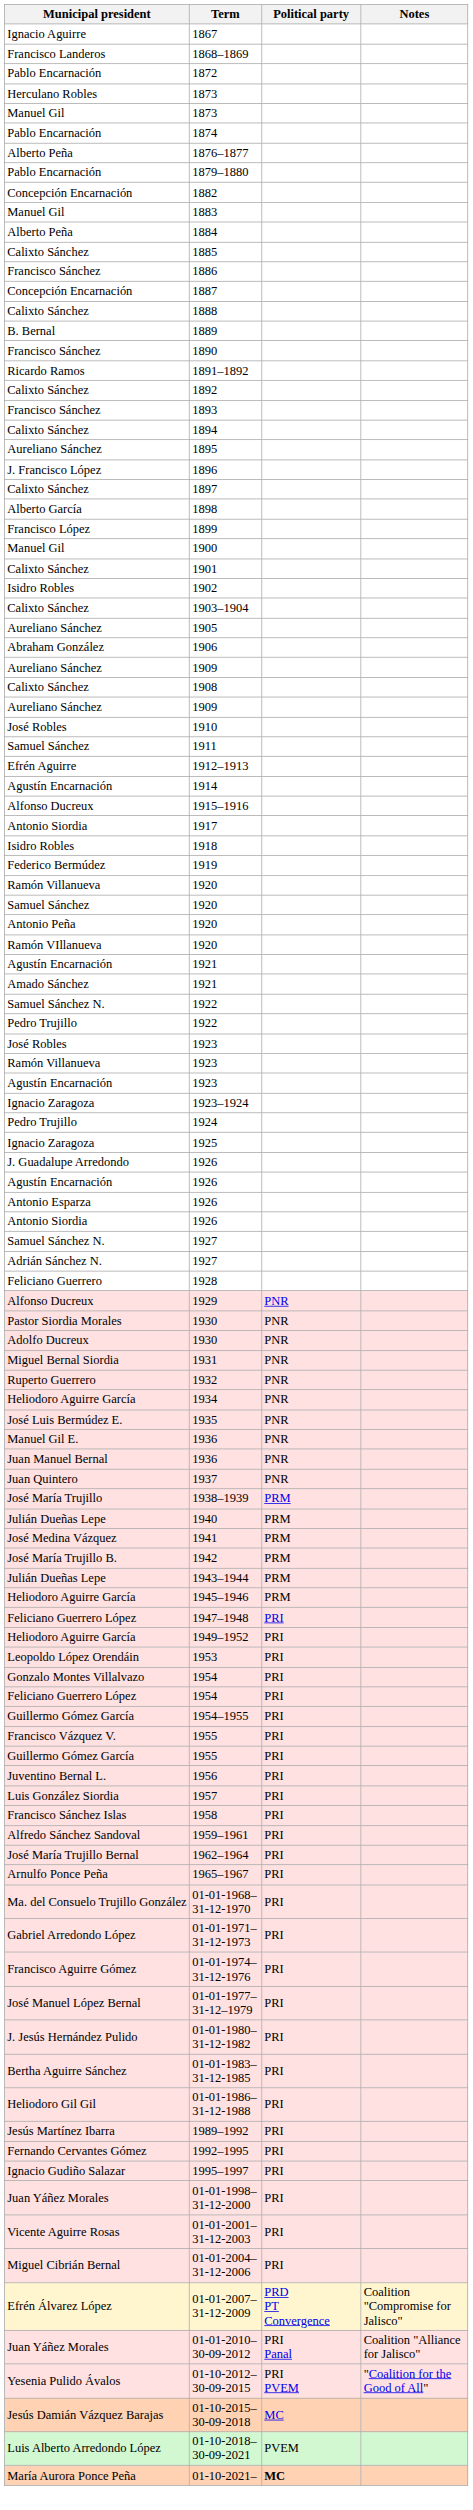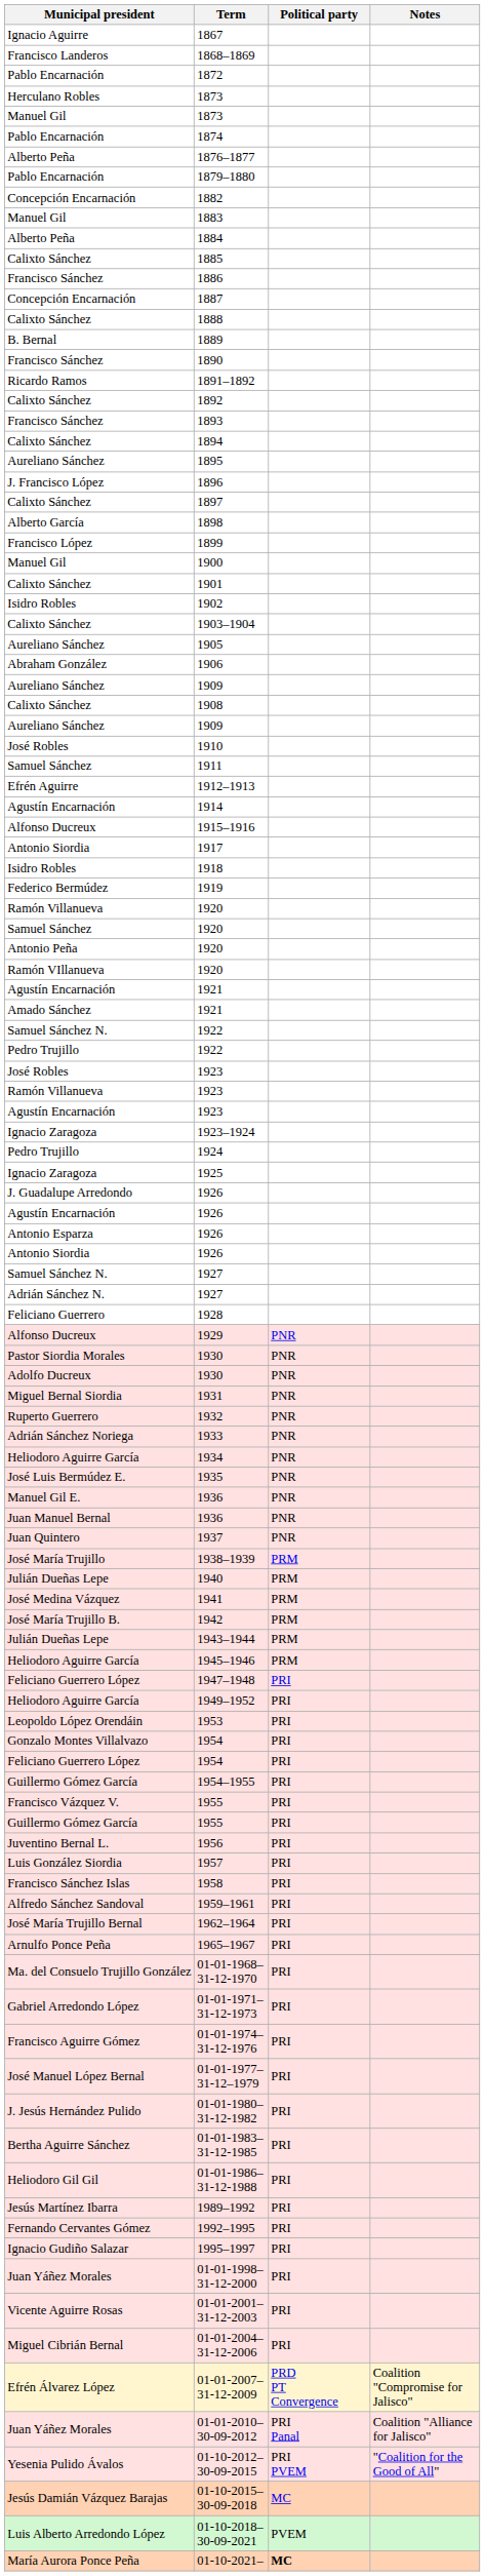 <table class="wikitable">
 <tr>
 <th>Municipal president</th>
 <th width=85px>Term</th>
 <th width=120px>Political party</th>
 <th width=130px>Notes</th>
 </tr>
 <tr style="background:#ffffff">
 <td>Ignacio Aguirre</td>
 <td>1867</td>
 <td></td>
 <td></td>
 </tr>
 <tr style="background:#ffffff">
 <td>Francisco Landeros</td>
 <td>1868–1869</td>
 <td></td>
 <td></td>
 </tr>
 <tr style="background:#ffffff">
 <td>Pablo Encarnación</td>
 <td>1872</td>
 <td></td>
 <td></td>
 </tr>
 <tr style="background:#ffffff">
 <td>Herculano Robles</td>
 <td>1873</td>
 <td></td>
 <td></td>
 </tr>
 <tr style="background:#ffffff">
 <td>Manuel Gil</td>
 <td>1873</td>
 <td></td>
 <td></td>
 </tr>
 <tr style="background:#ffffff">
 <td>Pablo Encarnación</td>
 <td>1874</td>
 <td></td>
 <td></td>
 </tr>
 <tr style="background:#ffffff">
 <td>Alberto Peña</td>
 <td>1876–1877</td>
 <td></td>
 <td></td>
 </tr>
 <tr style="background:#ffffff">
 <td>Pablo Encarnación</td>
 <td>1879–1880</td>
 <td></td>
 <td></td>
 </tr>
 <tr style="background:#ffffff">
 <td>Concepción Encarnación</td>
 <td>1882</td>
 <td></td>
 <td></td>
 </tr>
 <tr style="background:#ffffff">
 <td>Manuel Gil</td>
 <td>1883</td>
 <td></td>
 <td></td>
 </tr>
 <tr style="background:#ffffff">
 <td>Alberto Peña</td>
 <td>1884</td>
 <td></td>
 <td></td>
 </tr>
 <tr style="background:#ffffff">
 <td>Calixto Sánchez</td>
 <td>1885</td>
 <td></td>
 <td></td>
 </tr>
 <tr style="background:#ffffff">
 <td>Francisco Sánchez</td>
 <td>1886</td>
 <td></td>
 <td></td>
 </tr>
 <tr style="background:#ffffff">
 <td>Concepción Encarnación</td>
 <td>1887</td>
 <td></td>
 <td></td>
 </tr>
 <tr style="background:#ffffff">
 <td>Calixto Sánchez</td>
 <td>1888</td>
 <td></td>
 <td></td>
 </tr>
 <tr style="background:#ffffff">
 <td>B. Bernal</td>
 <td>1889</td>
 <td></td>
 <td></td>
 </tr>
 <tr style="background:#ffffff">
 <td>Francisco Sánchez</td>
 <td>1890</td>
 <td></td>
 <td></td>
 </tr>
 <tr style="background:#ffffff">
 <td>Ricardo Ramos</td>
 <td>1891–1892</td>
 <td></td>
 <td></td>
 </tr>
 <tr style="background:#ffffff">
 <td>Calixto Sánchez</td>
 <td>1892</td>
 <td></td>
 <td></td>
 </tr>
 <tr style="background:#ffffff">
 <td>Francisco Sánchez</td>
 <td>1893</td>
 <td></td>
 <td></td>
 </tr>
 <tr style="background:#ffffff">
 <td>Calixto Sánchez</td>
 <td>1894</td>
 <td></td>
 <td></td>
 </tr>
 <tr style="background:#ffffff">
 <td>Aureliano Sánchez</td>
 <td>1895</td>
 <td></td>
 <td></td>
 </tr>
 <tr style="background:#ffffff">
 <td>J. Francisco López</td>
 <td>1896</td>
 <td></td>
 <td></td>
 </tr>
 <tr style="background:#ffffff">
 <td>Calixto Sánchez</td>
 <td>1897</td>
 <td></td>
 <td></td>
 </tr>
 <tr style="background:#ffffff">
 <td>Alberto García</td>
 <td>1898</td>
 <td></td>
 <td></td>
 </tr>
 <tr style="background:#ffffff">
 <td>Francisco López</td>
 <td>1899</td>
 <td></td>
 <td></td>
 </tr>
 <tr style="background:#ffffff">
 <td>Manuel Gil</td>
 <td>1900</td>
 <td></td>
 <td></td>
 </tr>
 <tr style="background:#ffffff">
 <td>Calixto Sánchez</td>
 <td>1901</td>
 <td></td>
 <td></td>
 </tr>
 <tr style="background:#ffffff">
 <td>Isidro Robles</td>
 <td>1902</td>
 <td></td>
 <td></td>
 </tr>
 <tr style="background:#ffffff">
 <td>Calixto Sánchez</td>
 <td>1903–1904</td>
 <td></td>
 <td></td>
 </tr>
 <tr style="background:#ffffff">
 <td>Aureliano Sánchez</td>
 <td>1905</td>
 <td></td>
 <td></td>
 </tr>
 <tr style="background:#ffffff">
 <td>Abraham González</td>
 <td>1906</td>
 <td></td>
 <td></td>
 </tr>
 <tr style="background:#ffffff">
 <td>Aureliano Sánchez</td>
 <td>1909</td>
 <td></td>
 <td></td>
 </tr>
 <tr style="background:#ffffff">
 <td>Calixto Sánchez</td>
 <td>1908</td>
 <td></td>
 <td></td>
 </tr>
 <tr style="background:#ffffff">
 <td>Aureliano Sánchez</td>
 <td>1909</td>
 <td></td>
 <td></td>
 </tr>
 <tr style="background:#ffffff">
 <td>José Robles</td>
 <td>1910</td>
 <td></td>
 <td></td>
 </tr>
 <tr style="background:#ffffff">
 <td>Samuel Sánchez</td>
 <td>1911</td>
 <td></td>
 <td></td>
 </tr>
 <tr style="background:#ffffff">
 <td>Efrén Aguirre</td>
 <td>1912–1913</td>
 <td></td>
 <td></td>
 </tr>
 <tr style="background:#ffffff">
 <td>Agustín Encarnación</td>
 <td>1914</td>
 <td></td>
 <td></td>
 </tr>
 <tr style="background:#ffffff">
 <td>Alfonso Ducreux</td>
 <td>1915–1916</td>
 <td></td>
 <td></td>
 </tr>
 <tr style="background:#ffffff">
 <td>Antonio Siordia</td>
 <td>1917</td>
 <td></td>
 <td></td>
 </tr>
 <tr style="background:#ffffff">
 <td>Isidro Robles</td>
 <td>1918</td>
 <td></td>
 <td></td>
 </tr>
 <tr style="background:#ffffff">
 <td>Federico Bermúdez</td>
 <td>1919</td>
 <td></td>
 <td></td>
 </tr>
 <tr style="background:#ffffff">
 <td>Ramón Villanueva</td>
 <td>1920</td>
 <td></td>
 <td></td>
 </tr>
 <tr style="background:#ffffff">
 <td>Samuel Sánchez</td>
 <td>1920</td>
 <td></td>
 <td></td>
 </tr>
 <tr style="background:#ffffff">
 <td>Antonio Peña</td>
 <td>1920</td>
 <td></td>
 <td></td>
 </tr>
 <tr style="background:#ffffff">
 <td>Ramón VIllanueva</td>
 <td>1920</td>
 <td></td>
 <td></td>
 </tr>
 <tr style="background:#ffffff">
 <td>Agustín Encarnación</td>
 <td>1921</td>
 <td></td>
 <td></td>
 </tr>
 <tr style="background:#ffffff">
 <td>Amado Sánchez</td>
 <td>1921</td>
 <td></td>
 <td></td>
 </tr>
 <tr style="background:#ffffff">
 <td>Samuel Sánchez N.</td>
 <td>1922</td>
 <td></td>
 <td></td>
 </tr>
 <tr style="background:#ffffff">
 <td>Pedro Trujillo</td>
 <td>1922</td>
 <td></td>
 <td></td>
 </tr>
 <tr style="background:#ffffff">
 <td>José Robles</td>
 <td>1923</td>
 <td></td>
 <td></td>
 </tr>
 <tr style="background:#ffffff">
 <td>Ramón Villanueva</td>
 <td>1923</td>
 <td></td>
 <td></td>
 </tr>
 <tr style="background:#ffffff">
 <td>Agustín Encarnación</td>
 <td>1923</td>
 <td></td>
 <td></td>
 </tr>
 <tr style="background:#ffffff">
 <td>Ignacio Zaragoza</td>
 <td>1923–1924</td>
 <td></td>
 <td></td>
 </tr>
 <tr style="background:#ffffff">
 <td>Pedro Trujillo</td>
 <td>1924</td>
 <td></td>
 <td></td>
 </tr>
 <tr style="background:#ffffff">
 <td>Ignacio Zaragoza</td>
 <td>1925</td>
 <td></td>
 <td></td>
 </tr>
 <tr style="background:#ffffff">
 <td>J. Guadalupe Arredondo</td>
 <td>1926</td>
 <td></td>
 <td></td>
 </tr>
 <tr style="background:#ffffff">
 <td>Agustín Encarnación</td>
 <td>1926</td>
 <td></td>
 <td></td>
 </tr>
 <tr style="background:#ffffff">
 <td>Antonio Esparza</td>
 <td>1926</td>
 <td></td>
 <td></td>
 </tr>
 <tr style="background:#ffffff">
 <td>Antonio Siordia</td>
 <td>1926</td>
 <td></td>
 <td></td>
 </tr>
 <tr style="background:#ffffff">
 <td>Samuel Sánchez N.</td>
 <td>1927</td>
 <td></td>
 <td></td>
 </tr>
 <tr style="background:#ffffff">
 <td>Adrián Sánchez N.</td>
 <td>1927</td>
 <td></td>
 <td></td>
 </tr>
 <tr style="background:#ffffff">
 <td>Feliciano Guerrero</td>
 <td>1928</td>
 <td></td>
 <td></td>
 </tr>
 <tr style="background:#ffe1e1">
 <td>Alfonso Ducreux</td>
 <td>1929</td>
 <td><a href='#'>PNR</a> </td>
 <td></td>
 </tr>
 <tr style="background:#ffe1e1">
 <td>Pastor Siordia Morales</td>
 <td>1930</td>
 <td>PNR </td>
 <td></td>
 </tr>
 <tr style="background:#ffe1e1">
 <td>Adolfo Ducreux</td>
 <td>1930</td>
 <td>PNR </td>
 <td></td>
 </tr>
 <tr style="background:#ffe1e1">
 <td>Miguel Bernal Siordia</td>
 <td>1931</td>
 <td>PNR </td>
 <td></td>
 </tr>
 <tr style="background:#ffe1e1">
 <td>Ruperto Guerrero</td>
 <td>1932</td>
 <td>PNR </td>
 <td></td>
 </tr>
 <tr style="background:#ffe1e1">
+<td>Adrián Sánchez Noriega</td>
+<td>1933</td>
+<td>PNR </td>
+<td></td>
+</tr>
+<tr style="background:#ffe1e1">
 <td>Heliodoro Aguirre García</td>
 <td>1934</td>
 <td>PNR </td>
 <td></td>
 </tr>
 <tr style="background:#ffe1e1">
 <td>José Luis Bermúdez E.</td>
 <td>1935</td>
 <td>PNR </td>
 <td></td>
 </tr>
 <tr style="background:#ffe1e1">
 <td>Manuel Gil E.</td>
 <td>1936</td>
 <td>PNR </td>
 <td></td>
 </tr>
 <tr style="background:#ffe1e1">
 <td>Juan Manuel Bernal</td>
 <td>1936</td>
 <td>PNR </td>
 <td></td>
 </tr>
 <tr style="background:#ffe1e1">
 <td>Juan Quintero</td>
 <td>1937</td>
 <td>PNR </td>
 <td></td>
 </tr>
 <tr style="background:#ffe1e1">
 <td>José María Trujillo</td>
 <td>1938–1939</td>
 <td><a href='#'>PRM</a> </td>
 <td></td>
 </tr>
 <tr style="background:#ffe1e1">
 <td>Julián Dueñas Lepe</td>
 <td>1940</td>
 <td>PRM </td>
 <td></td>
 </tr>
 <tr style="background:#ffe1e1">
 <td>José Medina Vázquez</td>
 <td>1941</td>
 <td>PRM </td>
 <td></td>
 </tr>
 <tr style="background:#ffe1e1">
 <td>José María Trujillo B.</td>
 <td>1942</td>
 <td>PRM </td>
 <td></td>
 </tr>
 <tr style="background:#ffe1e1">
 <td>Julián Dueñas Lepe</td>
 <td>1943–1944</td>
 <td>PRM </td>
 <td></td>
 </tr>
 <tr style="background:#ffe1e1">
 <td>Heliodoro Aguirre García</td>
 <td>1945–1946</td>
 <td>PRM </td>
 <td></td>
 </tr>
 <tr style="background:#ffe1e1">
 <td>Feliciano Guerrero López</td>
 <td>1947–1948</td>
 <td><a href='#'>PRI</a> </td>
 <td></td>
 </tr>
 <tr style="background:#ffe1e1">
 <td>Heliodoro Aguirre García</td>
 <td>1949–1952</td>
 <td>PRI </td>
 <td></td>
 </tr>
 <tr style="background:#ffe1e1">
 <td>Leopoldo López Orendáin</td>
 <td>1953</td>
 <td>PRI </td>
 <td></td>
 </tr>
 <tr style="background:#ffe1e1">
 <td>Gonzalo Montes Villalvazo</td>
 <td>1954</td>
 <td>PRI </td>
 <td></td>
 </tr>
 <tr style="background:#ffe1e1">
 <td>Feliciano Guerrero López</td>
 <td>1954</td>
 <td>PRI </td>
 <td></td>
 </tr>
 <tr style="background:#ffe1e1">
 <td>Guillermo Gómez García</td>
 <td>1954–1955</td>
 <td>PRI </td>
 <td></td>
 </tr>
 <tr style="background:#ffe1e1">
 <td>Francisco Vázquez V.</td>
 <td>1955</td>
 <td>PRI </td>
 <td></td>
 </tr>
 <tr style="background:#ffe1e1">
 <td>Guillermo Gómez García</td>
 <td>1955</td>
 <td>PRI </td>
 <td></td>
 </tr>
 <tr style="background:#ffe1e1">
 <td>Juventino Bernal L.</td>
 <td>1956</td>
 <td>PRI </td>
 <td></td>
 </tr>
 <tr style="background:#ffe1e1">
 <td>Luis González Siordia</td>
 <td>1957</td>
 <td>PRI </td>
 <td></td>
 </tr>
 <tr style="background:#ffe1e1">
 <td>Francisco Sánchez Islas</td>
 <td>1958</td>
 <td>PRI </td>
 <td></td>
 </tr>
 <tr style="background:#ffe1e1">
 <td>Alfredo Sánchez Sandoval</td>
 <td>1959–1961</td>
 <td>PRI </td>
 <td></td>
 </tr>
 <tr style="background:#ffe1e1">
 <td>José María Trujillo Bernal</td>
 <td>1962–1964</td>
 <td>PRI </td>
 <td></td>
 </tr>
 <tr style="background:#ffe1e1">
 <td>Arnulfo Ponce Peña</td>
 <td>1965–1967</td>
 <td>PRI </td>
 <td></td>
 </tr>
 <tr style="background:#ffe1e1">
 <td>Ma. del Consuelo Trujillo González</td>
 <td>01-01-1968–31-12-1970</td>
 <td>PRI </td>
 <td></td>
 </tr>
 <tr style="background:#ffe1e1">
 <td>Gabriel Arredondo López</td>
 <td>01-01-1971–31-12-1973</td>
 <td>PRI </td>
 <td></td>
 </tr>
 <tr style="background:#ffe1e1">
 <td>Francisco Aguirre Gómez</td>
 <td>01-01-1974–31-12-1976</td>
 <td>PRI </td>
 <td></td>
 </tr>
 <tr style="background:#ffe1e1">
 <td>José Manuel López Bernal</td>
 <td>01-01-1977–31-12–1979</td>
 <td>PRI </td>
 <td></td>
 </tr>
 <tr style="background:#ffe1e1">
 <td>J. Jesús Hernández Pulido</td>
 <td>01-01-1980–31-12-1982</td>
 <td>PRI </td>
 <td></td>
 </tr>
 <tr style="background:#ffe1e1">
 <td>Bertha Aguirre Sánchez</td>
 <td>01-01-1983–31-12-1985</td>
 <td>PRI </td>
 <td></td>
 </tr>
 <tr style="background:#ffe1e1">
 <td>Heliodoro Gil Gil</td>
 <td>01-01-1986–31-12-1988</td>
 <td>PRI </td>
 <td></td>
 </tr>
 <tr style="background:#ffe1e1">
 <td>Jesús Martínez Ibarra</td>
 <td>1989–1992</td>
 <td>PRI </td>
 <td></td>
 </tr>
 <tr style="background:#ffe1e1">
 <td>Fernando Cervantes Gómez</td>
 <td>1992–1995</td>
 <td>PRI </td>
 <td></td>
 </tr>
 <tr style="background:#ffe1e1">
 <td>Ignacio Gudiño Salazar</td>
 <td>1995–1997</td>
 <td>PRI </td>
 <td></td>
 </tr>
 <tr style="background:#ffe1e1">
 <td>Juan Yáñez Morales</td>
 <td>01-01-1998–31-12-2000</td>
 <td>PRI </td>
 <td></td>
 </tr>
 <tr style="background:#ffe1e1">
 <td>Vicente Aguirre Rosas</td>
 <td>01-01-2001–31-12-2003</td>
 <td>PRI </td>
 <td></td>
 </tr>
 <tr style="background:#ffe1e1">
 <td>Miguel Cibrián Bernal</td>
 <td>01-01-2004–31-12-2006</td>
 <td>PRI </td>
 <td></td>
 </tr>
 <tr style="background:#fff6d0">
 <td>Efrén Álvarez López</td>
 <td>01-01-2007–31-12-2009</td>
 <td><a href='#'>PRD</a> <br> <a href='#'>PT</a> <br> <a href='#'>Convergence</a> </td>
 <td>Coalition "Compromise for Jalisco"</td>
 </tr>
 <tr style="background:#ffe1e1">
 <td>Juan Yáñez Morales</td>
 <td>01-01-2010–30-09-2012</td>
 <td>PRI <br>  <a href='#'>Panal</a> </td>
 <td>Coalition "Alliance for Jalisco"</td>
 </tr>
 <tr style="background:#ffe1e1">
 <td>Yesenia Pulido Ávalos</td>
 <td>01-10-2012–30-09-2015</td>
 <td>PRI <br> <a href='#'>PVEM</a> </td>
 <td>"<a href='#'>Coalition for the Good of All</a>"</td>
 </tr>
 <tr style="background:#ffd2b3">
 <td>Jesús Damián Vázquez Barajas</td>
 <td>01-10-2015–30-09-2018</td>
 <td><a href='#'>MC</a> </td>
 <td></td>
 </tr>
 <tr style="background:#d2f8d2">
 <td>Luis Alberto Arredondo López</td>
 <td>01-10-2018–30-09-2021</td>
 <td>PVEM </td>
 <td></td>
 </tr>
 <tr style="background:#ffd2b3">
 <td>María Aurora Ponce Peña</td>
 <td>01-10-2021–</td>
 <td><strong>MC </strong></td>
 <td></td>
 </tr>
 </table>
